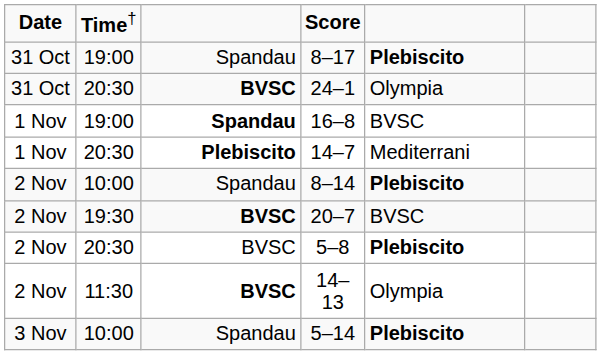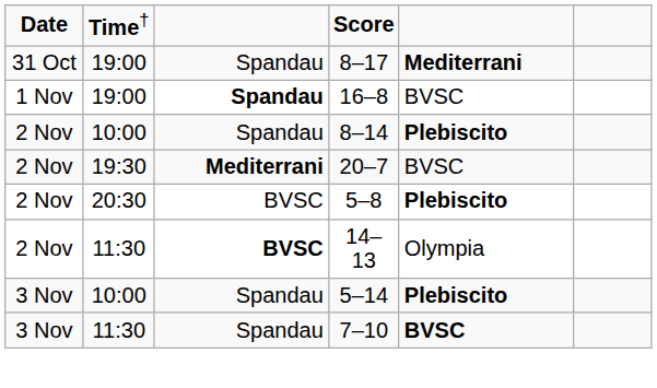 <table class=wikitable style="text-align:center;">
 <tr>
 <td width=50px><strong>Date</strong></td>
 <td width=40px><strong>Time</strong><sup>†</sup></td>
 <td width=120px></td>
 <td width=40px><strong>Score</strong></td>
 <td width=120px></td>
 <td width=50px></td>
 </tr>
 <tr>
 <td>31 Oct</td>
 <td>19:00</td>
 <td style="text-align:right">Spandau</td>
 <td>8–17</td>
-<td style="text-align:left"><strong>Plebiscito</strong></td>
-<td></td>
-</tr>
-<tr>
-<td>31 Oct</td>
-<td>20:30</td>
-<td style="text-align:right"><strong>BVSC</strong></td>
-<td>24–1</td>
-<td style="text-align:left">Olympia</td>
+<td style="text-align:left"><strong>Mediterrani</strong></td>
 <td></td>
 </tr>
 <tr bgcolor=white>
 <td>1 Nov</td>
 <td>19:00</td>
 <td style="text-align:right"><strong>Spandau</strong></td>
 <td>16–8</td>
 <td style="text-align:left">BVSC</td>
-<td></td>
-</tr>
-<tr bgcolor=white>
-<td>1 Nov</td>
-<td>20:30</td>
-<td style="text-align:right"><strong>Plebiscito</strong></td>
-<td>14–7</td>
-<td style="text-align:left">Mediterrani</td>
 <td></td>
 </tr>
 <tr>
 <td>2 Nov</td>
 <td>10:00</td>
 <td style="text-align:right">Spandau</td>
 <td>8–14</td>
 <td style="text-align:left"><strong>Plebiscito</strong></td>
 <td></td>
 </tr>
 <tr>
 <td>2 Nov</td>
 <td>19:30</td>
-<td style="text-align:right"><strong>BVSC</strong></td>
+<td style="text-align:right"><strong>Mediterrani</strong></td>
 <td>20–7</td>
 <td style="text-align:left">BVSC</td>
 <td></td>
 </tr>
 <tr bgcolor=white>
 <td>2 Nov</td>
 <td>20:30</td>
 <td style="text-align:right">BVSC</td>
 <td>5–8</td>
 <td style="text-align:left"><strong>Plebiscito</strong></td>
 <td></td>
 </tr>
 <tr bgcolor=white>
 <td>2 Nov</td>
 <td>11:30</td>
 <td style="text-align:right"><strong>BVSC</strong></td>
 <td>14–13</td>
 <td style="text-align:left">Olympia</td>
 <td></td>
 </tr>
 <tr>
 <td>3 Nov</td>
 <td>10:00</td>
 <td style="text-align:right">Spandau</td>
 <td>5–14</td>
 <td style="text-align:left"><strong>Plebiscito</strong></td>
 <td></td>
 </tr>
+<tr>
+<td>3 Nov</td>
+<td>11:30</td>
+<td style="text-align:right">Spandau</td>
+<td>7–10</td>
+<td style="text-align:left"><strong>BVSC</strong></td>
+<td></td>
+</tr>
 </table>
